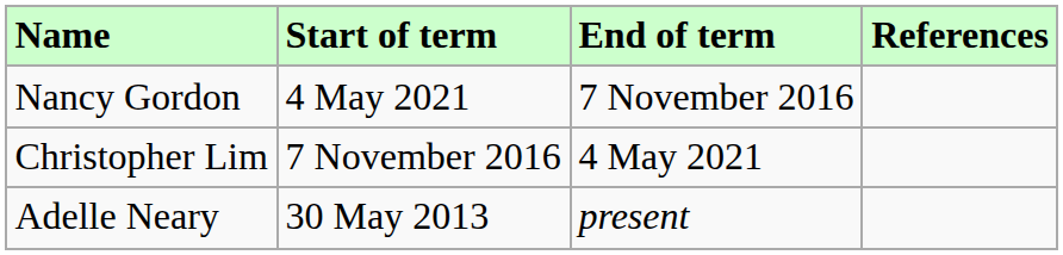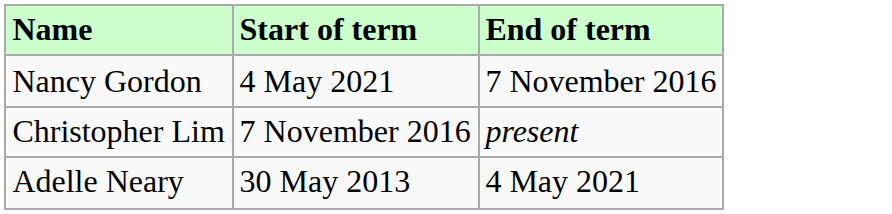 <table border="1" class="wikitable">
 <tr style="background-color:#cfc;">
 <td><strong>Name</strong></td>
 <td><strong>Start of term</strong></td>
 <td><strong>End of term</strong></td>
-<td><strong>References</strong></td>
 </tr>
 <tr>
 <td>Nancy Gordon</td>
 <td>4 May 2021</td>
 <td>7 November 2016</td>
-<td></td>
 </tr>
 <tr>
 <td>Christopher Lim</td>
 <td>7 November 2016</td>
-<td>4 May 2021</td>
-<td></td>
+<td><em>present</em></td>
 </tr>
 <tr>
 <td>Adelle Neary</td>
 <td>30 May 2013</td>
-<td><em>present</em></td>
-<td></td>
+<td>4 May 2021</td>
 </tr>
 </table>
